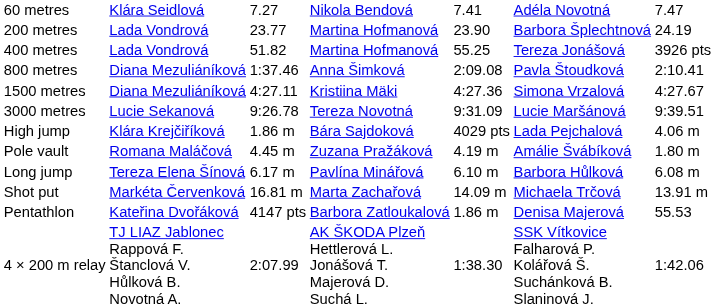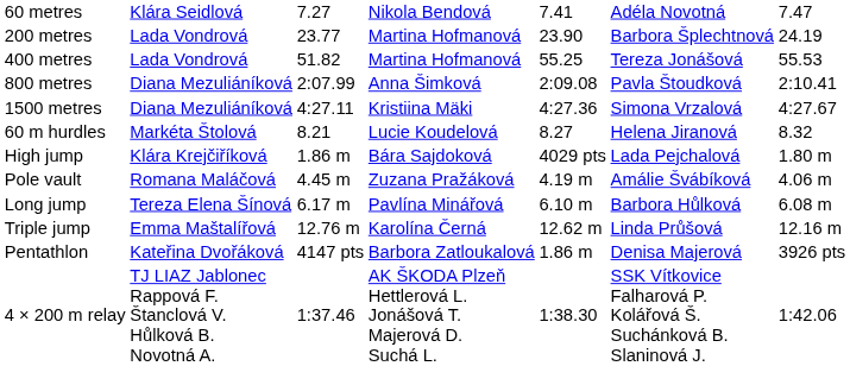 <table>
 <tr>
 <td>60 metres</td>
 <td><a href='#'>Klára Seidlová</a></td>
 <td>7.27</td>
 <td><a href='#'>Nikola Bendová</a></td>
 <td>7.41</td>
 <td><a href='#'>Adéla Novotná</a></td>
 <td>7.47</td>
 </tr>
 <tr>
 <td>200 metres</td>
 <td><a href='#'>Lada Vondrová</a></td>
 <td>23.77</td>
 <td><a href='#'>Martina Hofmanová</a></td>
 <td>23.90</td>
 <td><a href='#'>Barbora Šplechtnová</a></td>
 <td>24.19</td>
 </tr>
 <tr>
 <td>400 metres</td>
 <td><a href='#'>Lada Vondrová</a></td>
 <td>51.82 </td>
 <td><a href='#'>Martina Hofmanová</a></td>
 <td>55.25</td>
 <td><a href='#'>Tereza Jonášová</a></td>
-<td>3926 pts</td>
+<td>55.53</td>
 </tr>
 <tr>
 <td>800 metres</td>
 <td><a href='#'>Diana Mezuliáníková</a></td>
-<td>1:37.46 </td>
+<td>2:07.99</td>
 <td><a href='#'>Anna Šimková</a></td>
 <td>2:09.08</td>
 <td><a href='#'>Pavla Štoudková</a></td>
 <td>2:10.41</td>
 </tr>
 <tr>
 <td>1500 metres</td>
 <td><a href='#'>Diana Mezuliáníková</a></td>
 <td>4:27.11</td>
 <td><a href='#'>Kristiina Mäki</a></td>
 <td>4:27.36</td>
 <td><a href='#'>Simona Vrzalová</a></td>
 <td>4:27.67</td>
 </tr>
 <tr>
-<td>3000 metres</td>
-<td><a href='#'>Lucie Sekanová</a></td>
-<td>9:26.78</td>
-<td><a href='#'>Tereza Novotná</a></td>
-<td>9:31.09</td>
-<td><a href='#'>Lucie Maršánová</a></td>
-<td>9:39.51</td>
+<td>60 m hurdles</td>
+<td><a href='#'>Markéta Štolová</a></td>
+<td>8.21 </td>
+<td><a href='#'>Lucie Koudelová</a></td>
+<td>8.27</td>
+<td><a href='#'>Helena Jiranová</a></td>
+<td>8.32</td>
 </tr>
 <tr>
 <td>High jump</td>
 <td><a href='#'>Klára Krejčiříková</a></td>
 <td>1.86 m</td>
 <td><a href='#'>Bára Sajdoková</a></td>
 <td>4029 pts</td>
 <td><a href='#'>Lada Pejchalová</a></td>
-<td>4.06 m</td>
+<td>1.80 m</td>
 </tr>
 <tr>
 <td>Pole vault</td>
 <td><a href='#'>Romana Maláčová</a></td>
 <td>4.45 m</td>
 <td><a href='#'>Zuzana Pražáková</a></td>
 <td>4.19 m</td>
 <td><a href='#'>Amálie Švábíková</a></td>
-<td>1.80 m</td>
+<td>4.06 m</td>
 </tr>
 <tr>
 <td>Long jump</td>
 <td><a href='#'>Tereza Elena Šínová</a></td>
 <td>6.17 m</td>
 <td><a href='#'>Pavlína Minářová</a></td>
 <td>6.10 m</td>
 <td><a href='#'>Barbora Hůlková</a></td>
 <td>6.08 m</td>
 </tr>
 <tr>
-<td>Shot put</td>
-<td><a href='#'>Markéta Červenková</a></td>
-<td>16.81 m</td>
-<td><a href='#'>Marta Zachařová</a></td>
-<td>14.09 m</td>
-<td><a href='#'>Michaela Trčová</a></td>
-<td>13.91 m</td>
+<td>Triple jump</td>
+<td><a href='#'>Emma Maštalířová</a></td>
+<td>12.76 m</td>
+<td><a href='#'>Karolína Černá</a></td>
+<td>12.62 m</td>
+<td><a href='#'>Linda Průšová</a></td>
+<td>12.16 m</td>
 </tr>
 <tr>
 <td>Pentathlon</td>
 <td><a href='#'>Kateřina Dvořáková</a></td>
 <td>4147 pts</td>
 <td><a href='#'>Barbora Zatloukalová</a></td>
 <td>1.86 m</td>
 <td><a href='#'>Denisa Majerová</a></td>
-<td>55.53</td>
+<td>3926 pts</td>
 </tr>
 <tr>
 <td>4 × 200 m relay</td>
 <td><a href='#'>TJ LIAZ Jablonec</a><br>Rappová F.<br>Štanclová V.<br>Hůlková B.<br>Novotná A.</td>
-<td>2:07.99</td>
+<td>1:37.46 </td>
 <td><a href='#'>AK ŠKODA Plzeň</a><br>Hettlerová L.<br>Jonášová T.<br>Majerová D.<br>Suchá L.</td>
 <td>1:38.30</td>
 <td><a href='#'>SSK Vítkovice</a><br>Falharová P.<br>Kolářová Š.<br>Suchánková B.<br>Slaninová J.</td>
 <td>1:42.06</td>
 </tr>
 </table>
